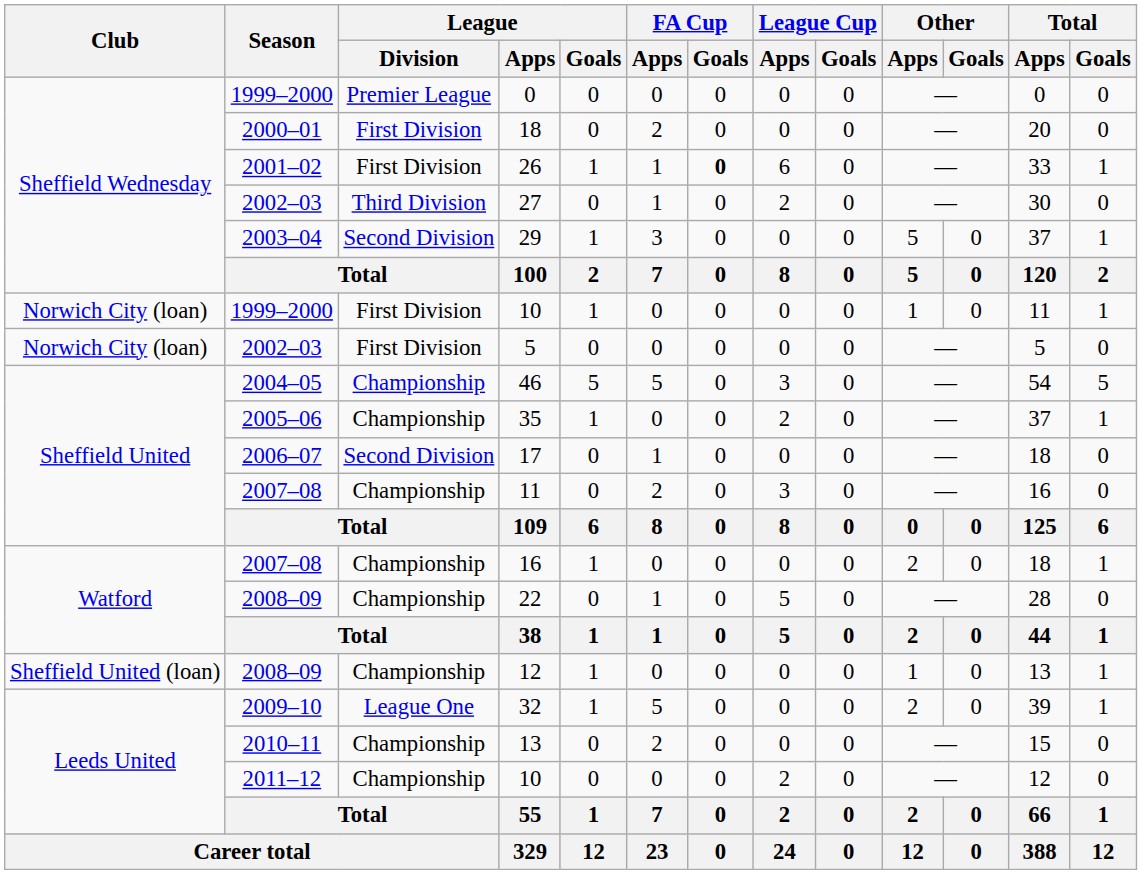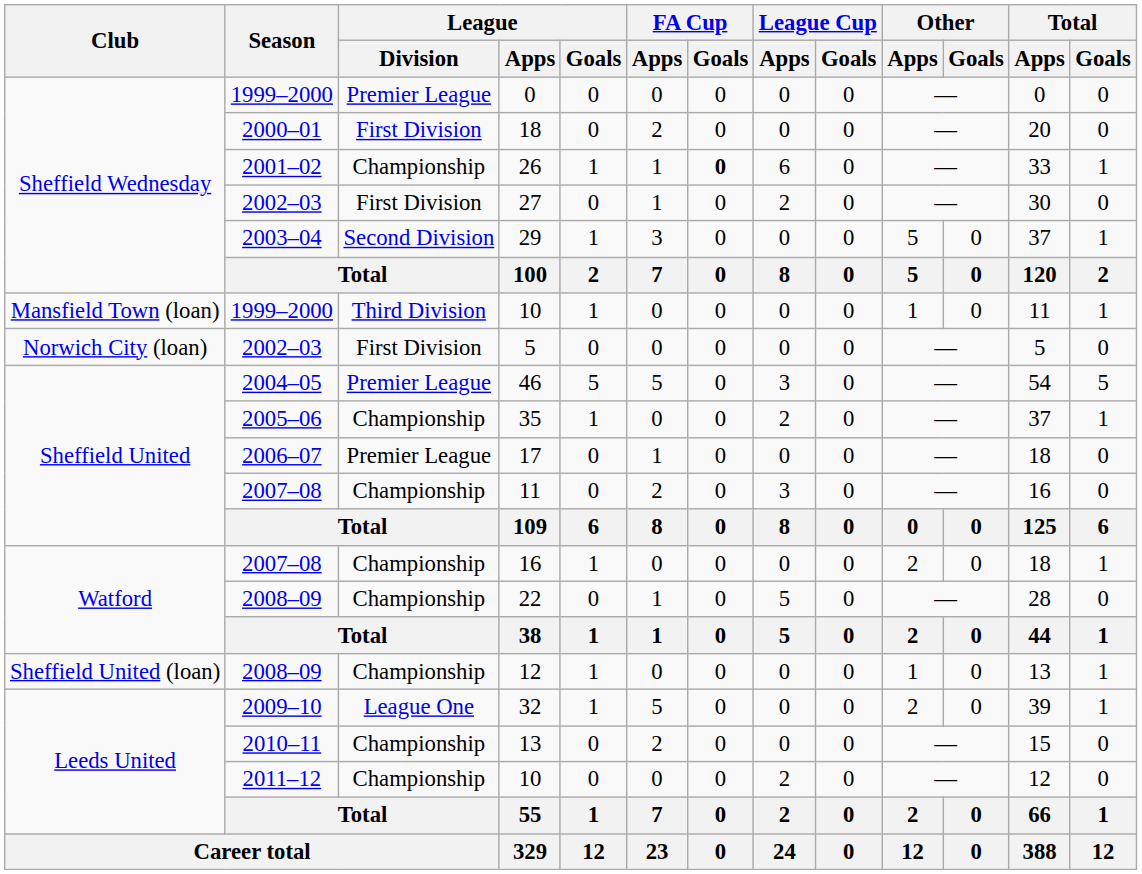 <table class="wikitable" style="text-align: center;">
 <tr>
 <th rowspan="2">Club</th>
 <th rowspan="2">Season</th>
 <th colspan="3">League</th>
 <th colspan="2"><a href='#'>FA Cup</a></th>
 <th colspan="2"><a href='#'>League Cup</a></th>
 <th colspan="2">Other</th>
 <th colspan="2">Total</th>
 </tr>
 <tr>
 <th>Division</th>
 <th>Apps</th>
 <th>Goals</th>
 <th>Apps</th>
 <th>Goals</th>
 <th>Apps</th>
 <th>Goals</th>
 <th>Apps</th>
 <th>Goals</th>
 <th>Apps</th>
 <th>Goals</th>
 </tr>
 <tr>
 <td rowspan="6"><a href='#'>Sheffield Wednesday</a></td>
 <td><a href='#'>1999–2000</a></td>
 <td><a href='#'>Premier League</a></td>
 <td>0</td>
 <td>0</td>
 <td>0</td>
 <td>0</td>
 <td>0</td>
 <td>0</td>
 <td colspan="2">—</td>
 <td>0</td>
 <td>0</td>
 </tr>
 <tr>
 <td><a href='#'>2000–01</a></td>
 <td><a href='#'>First Division</a></td>
 <td>18</td>
 <td>0</td>
 <td>2</td>
 <td>0</td>
 <td>0</td>
 <td>0</td>
 <td colspan="2">—</td>
 <td>20</td>
 <td>0</td>
 </tr>
 <tr>
 <td><a href='#'>2001–02</a></td>
-<td>First Division</td>
+<td>Championship</td>
 <td>26</td>
 <td>1</td>
 <td>1</td>
 <td><strong>0</strong></td>
 <td>6</td>
 <td>0</td>
 <td colspan="2">—</td>
 <td>33</td>
 <td>1</td>
 </tr>
 <tr>
 <td><a href='#'>2002–03</a></td>
-<td><a href='#'>Third Division</a></td>
+<td>First Division</td>
 <td>27</td>
 <td>0</td>
 <td>1</td>
 <td>0</td>
 <td>2</td>
 <td>0</td>
 <td colspan="2">—</td>
 <td>30</td>
 <td>0</td>
 </tr>
 <tr>
 <td><a href='#'>2003–04</a></td>
 <td><a href='#'>Second Division</a></td>
 <td>29</td>
 <td>1</td>
 <td>3</td>
 <td>0</td>
 <td>0</td>
 <td>0</td>
 <td>5</td>
 <td>0</td>
 <td>37</td>
 <td>1</td>
 </tr>
 <tr>
 <th colspan="2">Total</th>
 <th>100</th>
 <th>2</th>
 <th>7</th>
 <th>0</th>
 <th>8</th>
 <th>0</th>
 <th>5</th>
 <th>0</th>
 <th>120</th>
 <th>2</th>
 </tr>
 <tr>
-<td><a href='#'>Norwich City</a> (loan)</td>
+<td><a href='#'>Mansfield Town</a> (loan)</td>
 <td><a href='#'>1999–2000</a></td>
-<td>First Division</td>
+<td><a href='#'>Third Division</a></td>
 <td>10</td>
 <td>1</td>
 <td>0</td>
 <td>0</td>
 <td>0</td>
 <td>0</td>
 <td>1</td>
 <td>0</td>
 <td>11</td>
 <td>1</td>
 </tr>
 <tr>
 <td><a href='#'>Norwich City</a> (loan)</td>
 <td><a href='#'>2002–03</a></td>
 <td>First Division</td>
 <td>5</td>
 <td>0</td>
 <td>0</td>
 <td>0</td>
 <td>0</td>
 <td>0</td>
 <td colspan="2">—</td>
 <td>5</td>
 <td>0</td>
 </tr>
 <tr>
 <td rowspan="5"><a href='#'>Sheffield United</a></td>
 <td><a href='#'>2004–05</a></td>
-<td><a href='#'>Championship</a></td>
+<td><a href='#'>Premier League</a></td>
 <td>46</td>
 <td>5</td>
 <td>5</td>
 <td>0</td>
 <td>3</td>
 <td>0</td>
 <td colspan="2">—</td>
 <td>54</td>
 <td>5</td>
 </tr>
 <tr>
 <td><a href='#'>2005–06</a></td>
 <td>Championship</td>
 <td>35</td>
 <td>1</td>
 <td>0</td>
 <td>0</td>
 <td>2</td>
 <td>0</td>
 <td colspan="2">—</td>
 <td>37</td>
 <td>1</td>
 </tr>
 <tr>
 <td><a href='#'>2006–07</a></td>
-<td><a href='#'>Second Division</a></td>
+<td>Premier League</td>
 <td>17</td>
 <td>0</td>
 <td>1</td>
 <td>0</td>
 <td>0</td>
 <td>0</td>
 <td colspan="2">—</td>
 <td>18</td>
 <td>0</td>
 </tr>
 <tr>
 <td><a href='#'>2007–08</a></td>
 <td>Championship</td>
 <td>11</td>
 <td>0</td>
 <td>2</td>
 <td>0</td>
 <td>3</td>
 <td>0</td>
 <td colspan="2">—</td>
 <td>16</td>
 <td>0</td>
 </tr>
 <tr>
 <th colspan="2">Total</th>
 <th>109</th>
 <th>6</th>
 <th>8</th>
 <th>0</th>
 <th>8</th>
 <th>0</th>
 <th>0</th>
 <th>0</th>
 <th>125</th>
 <th>6</th>
 </tr>
 <tr>
 <td rowspan="3"><a href='#'>Watford</a></td>
 <td><a href='#'>2007–08</a></td>
 <td>Championship</td>
 <td>16</td>
 <td>1</td>
 <td>0</td>
 <td>0</td>
 <td>0</td>
 <td>0</td>
 <td>2</td>
 <td>0</td>
 <td>18</td>
 <td>1</td>
 </tr>
 <tr>
 <td><a href='#'>2008–09</a></td>
 <td>Championship</td>
 <td>22</td>
 <td>0</td>
 <td>1</td>
 <td>0</td>
 <td>5</td>
 <td>0</td>
 <td colspan="2">—</td>
 <td>28</td>
 <td>0</td>
 </tr>
 <tr>
 <th colspan="2">Total</th>
 <th>38</th>
 <th>1</th>
 <th>1</th>
 <th>0</th>
 <th>5</th>
 <th>0</th>
 <th>2</th>
 <th>0</th>
 <th>44</th>
 <th>1</th>
 </tr>
 <tr>
 <td><a href='#'>Sheffield United</a> (loan)</td>
 <td><a href='#'>2008–09</a></td>
 <td>Championship</td>
 <td>12</td>
 <td>1</td>
 <td>0</td>
 <td>0</td>
 <td>0</td>
 <td>0</td>
 <td>1</td>
 <td>0</td>
 <td>13</td>
 <td>1</td>
 </tr>
 <tr>
 <td rowspan="4"><a href='#'>Leeds United</a></td>
 <td><a href='#'>2009–10</a></td>
 <td><a href='#'>League One</a></td>
 <td>32</td>
 <td>1</td>
 <td>5</td>
 <td>0</td>
 <td>0</td>
 <td>0</td>
 <td>2</td>
 <td>0</td>
 <td>39</td>
 <td>1</td>
 </tr>
 <tr>
 <td><a href='#'>2010–11</a></td>
 <td>Championship</td>
 <td>13</td>
 <td>0</td>
 <td>2</td>
 <td>0</td>
 <td>0</td>
 <td>0</td>
 <td colspan="2">—</td>
 <td>15</td>
 <td>0</td>
 </tr>
 <tr>
 <td><a href='#'>2011–12</a></td>
 <td>Championship</td>
 <td>10</td>
 <td>0</td>
 <td>0</td>
 <td>0</td>
 <td>2</td>
 <td>0</td>
 <td colspan="2">—</td>
 <td>12</td>
 <td>0</td>
 </tr>
 <tr>
 <th colspan="2">Total</th>
 <th>55</th>
 <th>1</th>
 <th>7</th>
 <th>0</th>
 <th>2</th>
 <th>0</th>
 <th>2</th>
 <th>0</th>
 <th>66</th>
 <th>1</th>
 </tr>
 <tr>
 <th colspan="3">Career total</th>
 <th>329</th>
 <th>12</th>
 <th>23</th>
 <th>0</th>
 <th>24</th>
 <th>0</th>
 <th>12</th>
 <th>0</th>
 <th>388</th>
 <th>12</th>
 </tr>
 </table>
